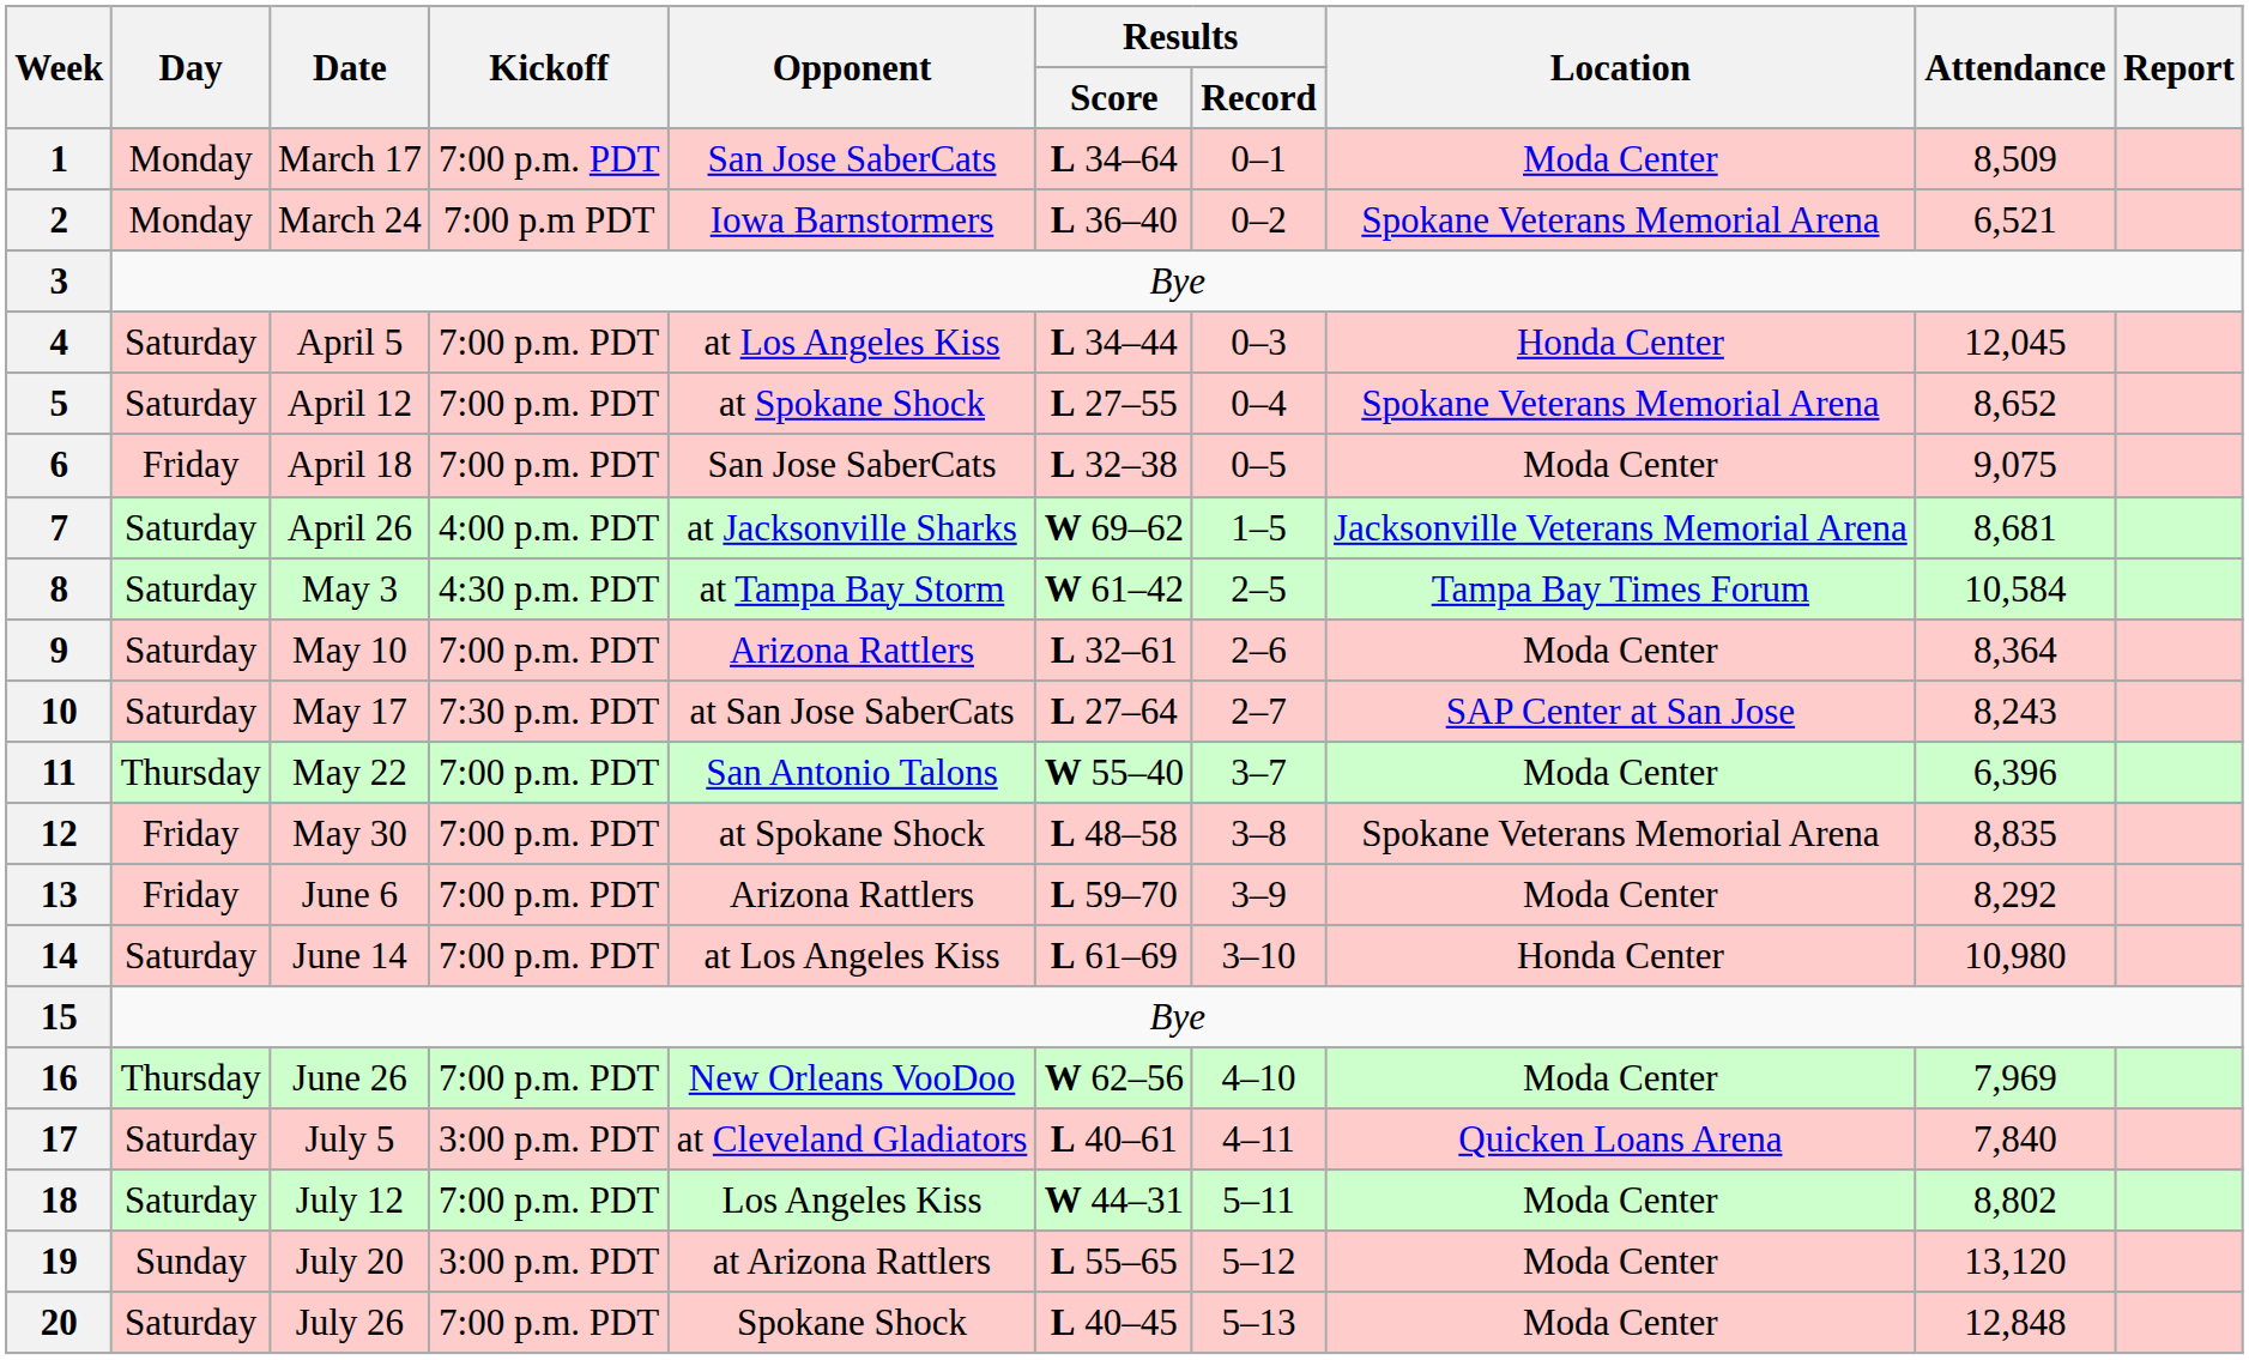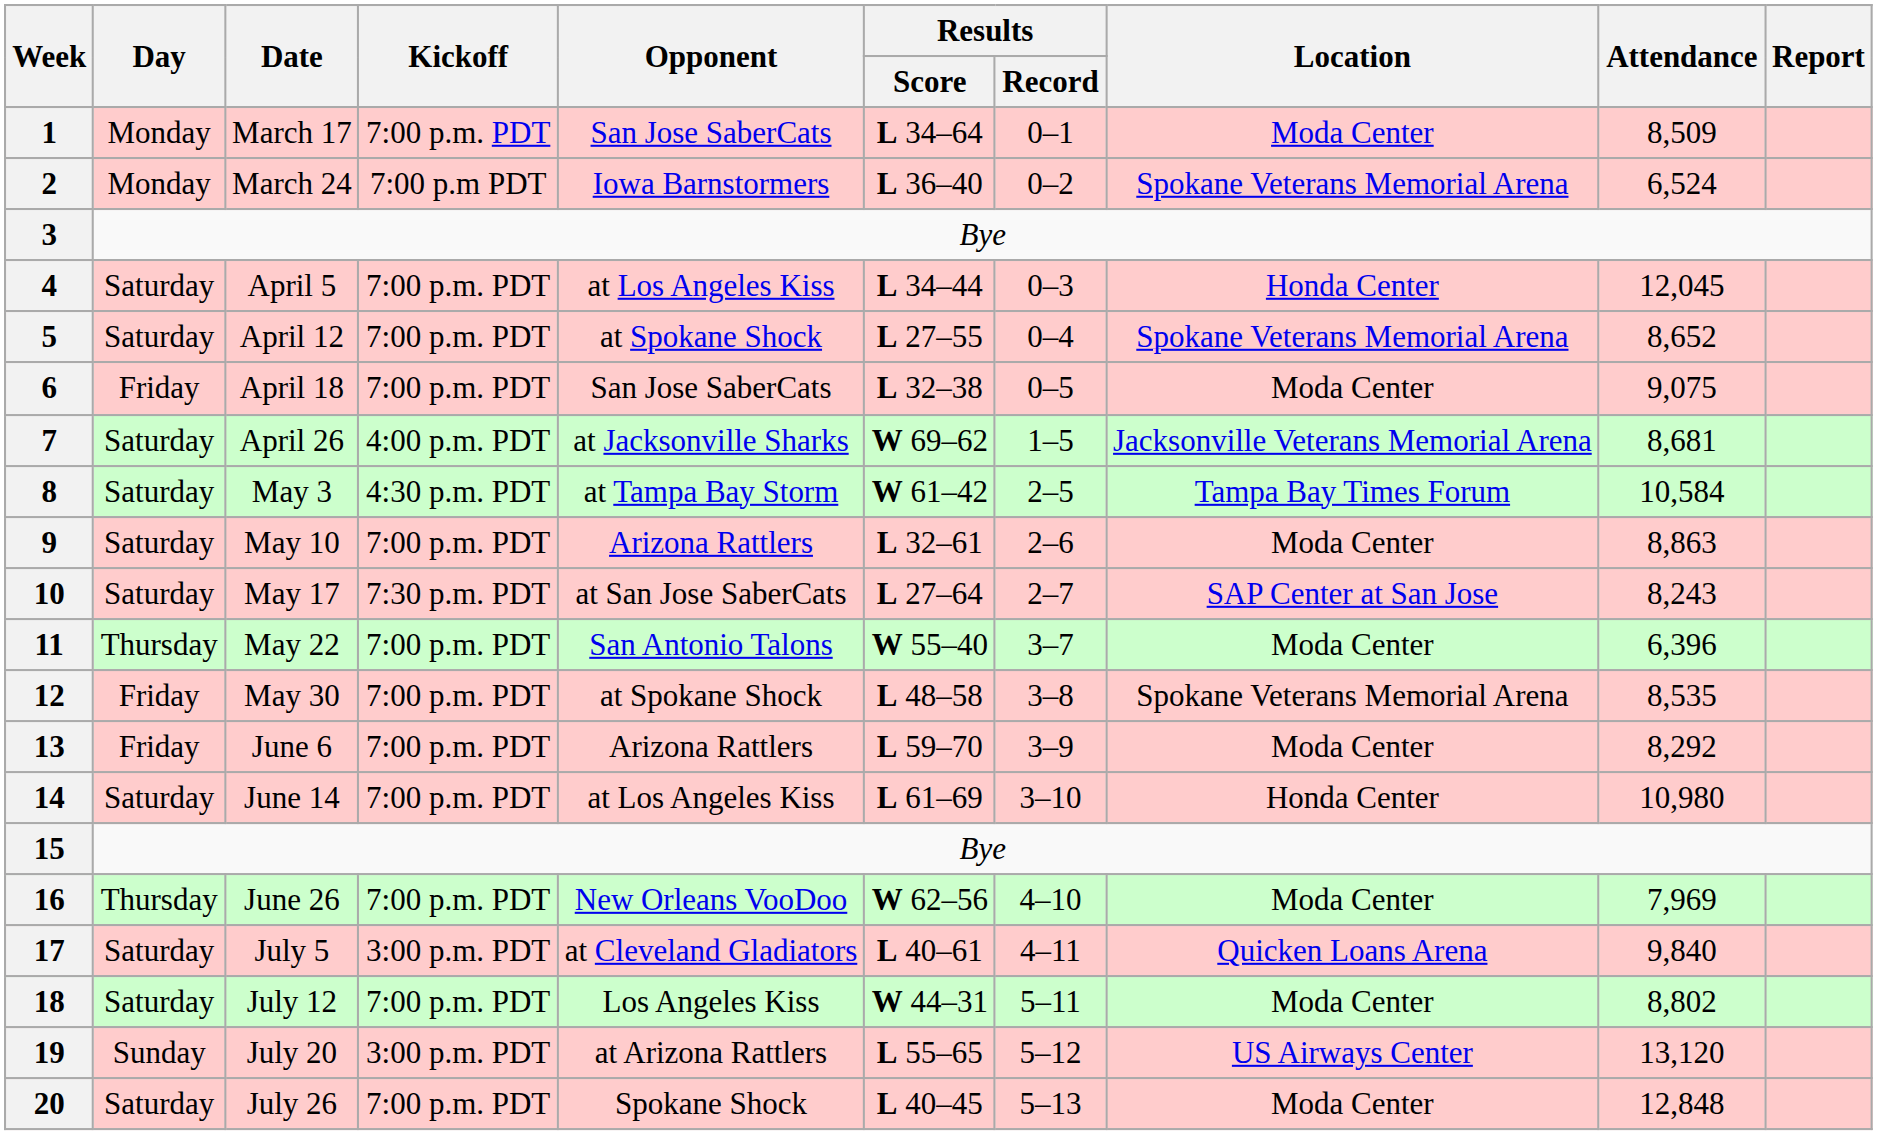 <table class="wikitable" style="font-size: 95%;">
 <tr>
 <th rowspan=2>Week</th>
 <th rowspan=2>Day</th>
 <th rowspan=2>Date</th>
 <th rowspan=2>Kickoff</th>
 <th rowspan=2>Opponent</th>
 <th colspan=2>Results</th>
 <th rowspan=2>Location</th>
 <th rowspan=2>Attendance</th>
 <th rowspan=2>Report</th>
 </tr>
 <tr>
 <th>Score</th>
 <th>Record</th>
 </tr>
 <tr style= background:#ffcccc>
 <th align="center"><strong>1</strong></th>
 <td align="center">Monday</td>
 <td align="center">March 17</td>
 <td align="center">7:00 p.m. <a href='#'>PDT</a></td>
 <td align="center"><a href='#'>San Jose SaberCats</a></td>
 <td align="center"><strong>L</strong> 34–64</td>
 <td align="center">0–1</td>
 <td align="center"><a href='#'>Moda Center</a></td>
 <td align="center">8,509</td>
 <td align="center"></td>
 </tr>
 <tr style= background:#ffcccc>
 <th align="center"><strong>2</strong></th>
 <td align="center">Monday</td>
 <td align="center">March 24</td>
 <td align="center">7:00 p.m PDT</td>
 <td align="center"><a href='#'>Iowa Barnstormers</a></td>
 <td align="center"><strong>L</strong> 36–40</td>
 <td align="center">0–2</td>
 <td align="center"><a href='#'>Spokane Veterans Memorial Arena</a></td>
-<td align="center">6,521</td>
+<td align="center">6,524</td>
 <td align="center"></td>
 </tr>
 <tr style=>
 <th align="center"><strong>3</strong></th>
 <td colspan=9 align="center" valign="middle"><em>Bye</em></td>
 </tr>
 <tr style= background:#ffcccc>
 <th align="center"><strong>4</strong></th>
 <td align="center">Saturday</td>
 <td align="center">April 5</td>
 <td align="center">7:00 p.m. PDT</td>
 <td align="center">at <a href='#'>Los Angeles Kiss</a></td>
 <td align="center"><strong>L</strong> 34–44</td>
 <td align="center">0–3</td>
 <td align="center"><a href='#'>Honda Center</a></td>
 <td align="center">12,045</td>
 <td align="center"></td>
 </tr>
 <tr style= background:#ffcccc>
 <th align="center"><strong>5</strong></th>
 <td align="center">Saturday</td>
 <td align="center">April 12</td>
 <td align="center">7:00 p.m. PDT</td>
 <td align="center">at <a href='#'>Spokane Shock</a></td>
 <td align="center"><strong>L</strong> 27–55</td>
 <td align="center">0–4</td>
 <td align="center"><a href='#'>Spokane Veterans Memorial Arena</a></td>
 <td align="center">8,652</td>
 <td align="center"></td>
 </tr>
 <tr style= background:#ffcccc>
 <th align="center"><strong>6</strong></th>
 <td align="center">Friday</td>
 <td align="center">April 18</td>
 <td align="center">7:00 p.m. PDT</td>
 <td align="center">San Jose SaberCats</td>
 <td align="center"><strong>L</strong> 32–38</td>
 <td align="center">0–5</td>
 <td align="center">Moda Center</td>
 <td align="center">9,075</td>
 <td align="center"></td>
 </tr>
 <tr style= background:#ccffcc>
 <th align="center"><strong>7</strong></th>
 <td align="center">Saturday</td>
 <td align="center">April 26</td>
 <td align="center">4:00 p.m. PDT</td>
 <td align="center">at <a href='#'>Jacksonville Sharks</a></td>
 <td align="center"><strong>W</strong> 69–62</td>
 <td align="center">1–5</td>
 <td align="center"><a href='#'>Jacksonville Veterans Memorial Arena</a></td>
 <td align="center">8,681</td>
 <td align="center"></td>
 </tr>
 <tr style= background:#ccffcc>
 <th align="center"><strong>8</strong></th>
 <td align="center">Saturday</td>
 <td align="center">May 3</td>
 <td align="center">4:30 p.m. PDT</td>
 <td align="center">at <a href='#'>Tampa Bay Storm</a></td>
 <td align="center"><strong>W</strong> 61–42</td>
 <td align="center">2–5</td>
 <td align="center"><a href='#'>Tampa Bay Times Forum</a></td>
 <td align="center">10,584</td>
 <td align="center"></td>
 </tr>
 <tr style= background:#ffcccc>
 <th align="center"><strong>9</strong></th>
 <td align="center">Saturday</td>
 <td align="center">May 10</td>
 <td align="center">7:00 p.m. PDT</td>
 <td align="center"><a href='#'>Arizona Rattlers</a></td>
 <td align="center"><strong>L</strong> 32–61</td>
 <td align="center">2–6</td>
 <td align="center">Moda Center</td>
-<td align="center">8,364</td>
+<td align="center">8,863</td>
 <td align="center"></td>
 </tr>
 <tr style= background:#ffcccc>
 <th align="center"><strong>10</strong></th>
 <td align="center">Saturday</td>
 <td align="center">May 17</td>
 <td align="center">7:30 p.m. PDT</td>
 <td align="center">at San Jose SaberCats</td>
 <td align="center"><strong>L</strong> 27–64</td>
 <td align="center">2–7</td>
 <td align="center"><a href='#'>SAP Center at San Jose</a></td>
 <td align="center">8,243</td>
 <td align="center"></td>
 </tr>
 <tr style= background:#ccffcc>
 <th align="center"><strong>11</strong></th>
 <td align="center">Thursday</td>
 <td align="center">May 22</td>
 <td align="center">7:00 p.m. PDT</td>
 <td align="center"><a href='#'>San Antonio Talons</a></td>
 <td align="center"><strong>W</strong> 55–40</td>
 <td align="center">3–7</td>
 <td align="center">Moda Center</td>
 <td align="center">6,396</td>
 <td align="center"></td>
 </tr>
 <tr style= background:#ffcccc>
 <th align="center"><strong>12</strong></th>
 <td align="center">Friday</td>
 <td align="center">May 30</td>
 <td align="center">7:00 p.m. PDT</td>
 <td align="center">at Spokane Shock</td>
 <td align="center"><strong>L</strong> 48–58</td>
 <td align="center">3–8</td>
 <td align="center">Spokane Veterans Memorial Arena</td>
-<td align="center">8,835</td>
+<td align="center">8,535</td>
 <td align="center"></td>
 </tr>
 <tr style= background:#ffcccc>
 <th align="center"><strong>13</strong></th>
 <td align="center">Friday</td>
 <td align="center">June 6</td>
 <td align="center">7:00 p.m. PDT</td>
 <td align="center">Arizona Rattlers</td>
 <td align="center"><strong>L</strong> 59–70</td>
 <td align="center">3–9</td>
 <td align="center">Moda Center</td>
 <td align="center">8,292</td>
 <td align="center"></td>
 </tr>
 <tr style= background:#ffcccc>
 <th align="center"><strong>14</strong></th>
 <td align="center">Saturday</td>
 <td align="center">June 14</td>
 <td align="center">7:00 p.m. PDT</td>
 <td align="center">at Los Angeles Kiss</td>
 <td align="center"><strong>L</strong> 61–69</td>
 <td align="center">3–10</td>
 <td align="center">Honda Center</td>
 <td align="center">10,980</td>
 <td align="center"></td>
 </tr>
 <tr style=>
 <th align="center"><strong>15</strong></th>
 <td colspan=9 align="center" valign="middle"><em>Bye</em></td>
 </tr>
 <tr style= background:#ccffcc>
 <th align="center"><strong>16</strong></th>
 <td align="center">Thursday</td>
 <td align="center">June 26</td>
 <td align="center">7:00 p.m. PDT</td>
 <td align="center"><a href='#'>New Orleans VooDoo</a></td>
 <td align="center"><strong>W</strong> 62–56</td>
 <td align="center">4–10</td>
 <td align="center">Moda Center</td>
 <td align="center">7,969</td>
 <td align="center"></td>
 </tr>
 <tr style= background:#ffcccc>
 <th align="center"><strong>17</strong></th>
 <td align="center">Saturday</td>
 <td align="center">July 5</td>
 <td align="center">3:00 p.m. PDT</td>
 <td align="center">at <a href='#'>Cleveland Gladiators</a></td>
 <td align="center"><strong>L</strong> 40–61</td>
 <td align="center">4–11</td>
 <td align="center"><a href='#'>Quicken Loans Arena</a></td>
-<td align="center">7,840</td>
+<td align="center">9,840</td>
 <td align="center"></td>
 </tr>
 <tr style= background:#ccffcc>
 <th align="center"><strong>18</strong></th>
 <td align="center">Saturday</td>
 <td align="center">July 12</td>
 <td align="center">7:00 p.m. PDT</td>
 <td align="center">Los Angeles Kiss</td>
 <td align="center"><strong>W</strong> 44–31</td>
 <td align="center">5–11</td>
 <td align="center">Moda Center</td>
 <td align="center">8,802</td>
 <td align="center"></td>
 </tr>
 <tr style= background:#ffcccc>
 <th align="center"><strong>19</strong></th>
 <td align="center">Sunday</td>
 <td align="center">July 20</td>
 <td align="center">3:00 p.m. PDT</td>
 <td align="center">at Arizona Rattlers</td>
 <td align="center"><strong>L</strong> 55–65</td>
 <td align="center">5–12</td>
-<td align="center">Moda Center</td>
+<td align="center"><a href='#'>US Airways Center</a></td>
 <td align="center">13,120</td>
 <td align="center"></td>
 </tr>
 <tr style= background:#ffcccc>
 <th align="center"><strong>20</strong></th>
 <td align="center">Saturday</td>
 <td align="center">July 26</td>
 <td align="center">7:00 p.m. PDT</td>
 <td align="center">Spokane Shock</td>
 <td align="center"><strong>L</strong> 40–45</td>
 <td align="center">5–13</td>
 <td align="center">Moda Center</td>
 <td align="center">12,848</td>
 <td align="center"></td>
 </tr>
 </table>
